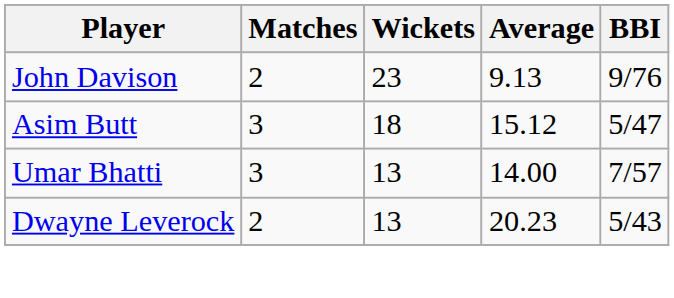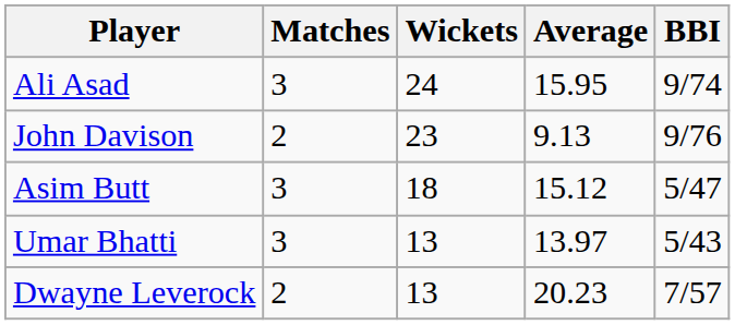 <table class="wikitable">
 <tr>
 <th>Player</th>
 <th>Matches</th>
 <th>Wickets</th>
 <th>Average</th>
 <th>BBI</th>
+</tr>
+<tr>
+<td> <a href='#'>Ali Asad</a></td>
+<td>3</td>
+<td>24</td>
+<td>15.95</td>
+<td>9/74</td>
 </tr>
 <tr>
 <td> <a href='#'>John Davison</a></td>
 <td>2</td>
 <td>23</td>
 <td>9.13</td>
 <td>9/76</td>
 </tr>
 <tr>
 <td> <a href='#'>Asim Butt</a></td>
 <td>3</td>
 <td>18</td>
 <td>15.12</td>
 <td>5/47</td>
 </tr>
 <tr>
 <td> <a href='#'>Umar Bhatti</a></td>
 <td>3</td>
 <td>13</td>
-<td>14.00</td>
-<td>7/57</td>
+<td>13.97</td>
+<td>5/43</td>
 </tr>
 <tr>
 <td> <a href='#'>Dwayne Leverock</a></td>
 <td>2</td>
 <td>13</td>
 <td>20.23</td>
-<td>5/43</td>
+<td>7/57</td>
 </tr>
 </table>
